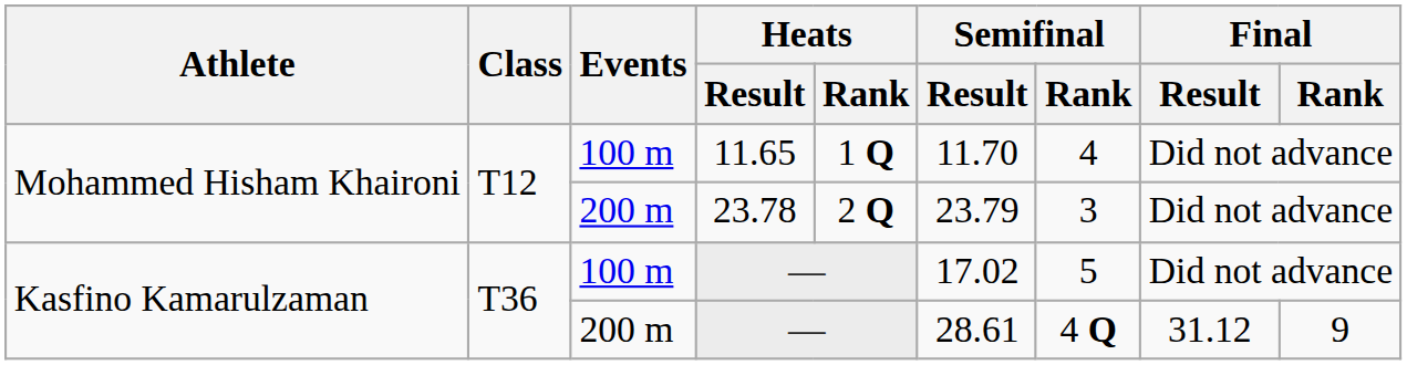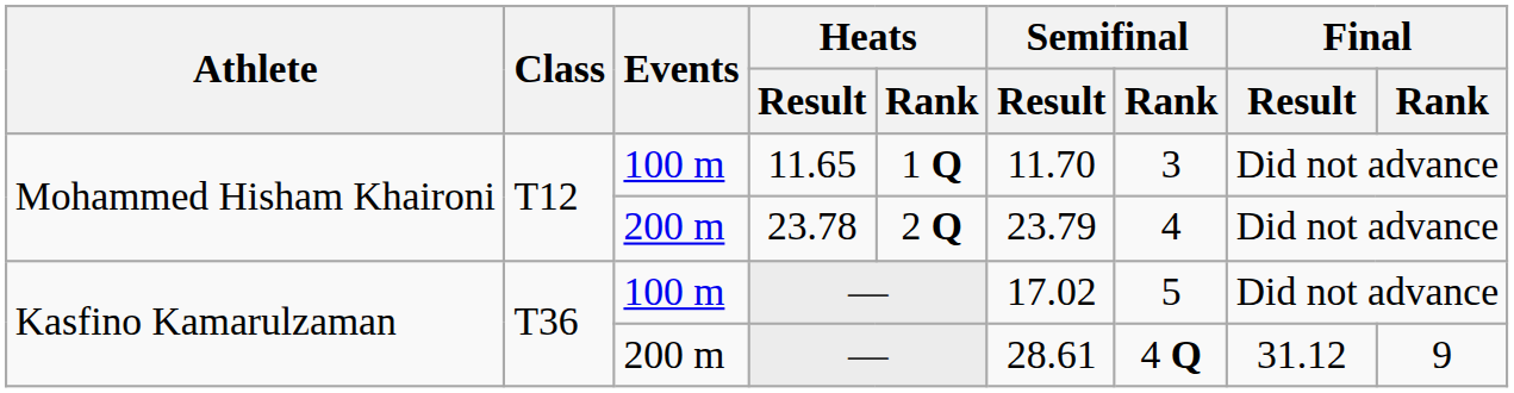 <table class="wikitable">
 <tr>
 <th rowspan="2">Athlete</th>
 <th rowspan="2">Class</th>
 <th rowspan="2">Events</th>
 <th colspan="2">Heats</th>
 <th colspan="2">Semifinal</th>
 <th colspan="2">Final</th>
 </tr>
 <tr>
 <th>Result</th>
 <th>Rank</th>
 <th>Result</th>
 <th>Rank</th>
 <th>Result</th>
 <th>Rank</th>
 </tr>
 <tr>
 <td rowspan="2">Mohammed Hisham Khaironi</td>
 <td rowspan="2">T12</td>
 <td><a href='#'>100 m</a></td>
 <td align="center">11.65</td>
 <td align="center">1 <strong>Q</strong></td>
 <td align="center">11.70</td>
-<td align="center">4</td>
+<td align="center">3</td>
 <td colspan="2" align="center">Did not advance</td>
 </tr>
 <tr>
 <td><a href='#'>200 m</a></td>
 <td align="center">23.78</td>
 <td align="center">2 <strong>Q</strong></td>
 <td align="center">23.79</td>
-<td align="center">3</td>
+<td align="center">4</td>
 <td colspan="2" align="center">Did not advance</td>
 </tr>
 <tr>
 <td rowspan="2">Kasfino Kamarulzaman</td>
 <td rowspan="2">T36</td>
 <td><a href='#'>100 m</a></td>
 <td colspan="2" align="center" style="background: var(--background-color-interactive, #ececec); color: var(--color-base, #2C2C2C); vertical-align: middle; text-align: center; " class="table-na">—</td>
 <td align="center">17.02</td>
 <td align="center">5</td>
 <td colspan="2" align="center">Did not advance</td>
 </tr>
 <tr>
 <td>200 m</td>
 <td colspan="2" align="center" style="background: var(--background-color-interactive, #ececec); color: var(--color-base, #2C2C2C); vertical-align: middle; text-align: center; " class="table-na">—</td>
 <td align="center">28.61</td>
 <td align="center">4 <strong>Q</strong></td>
 <td align="center">31.12</td>
 <td align="center">9</td>
 </tr>
 </table>
